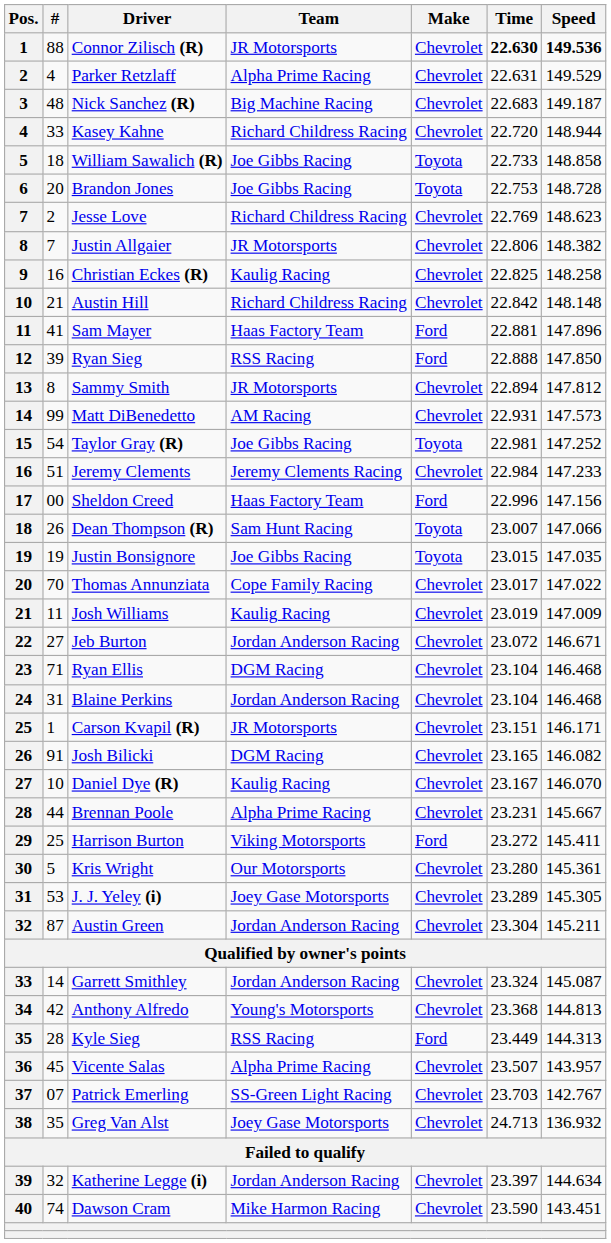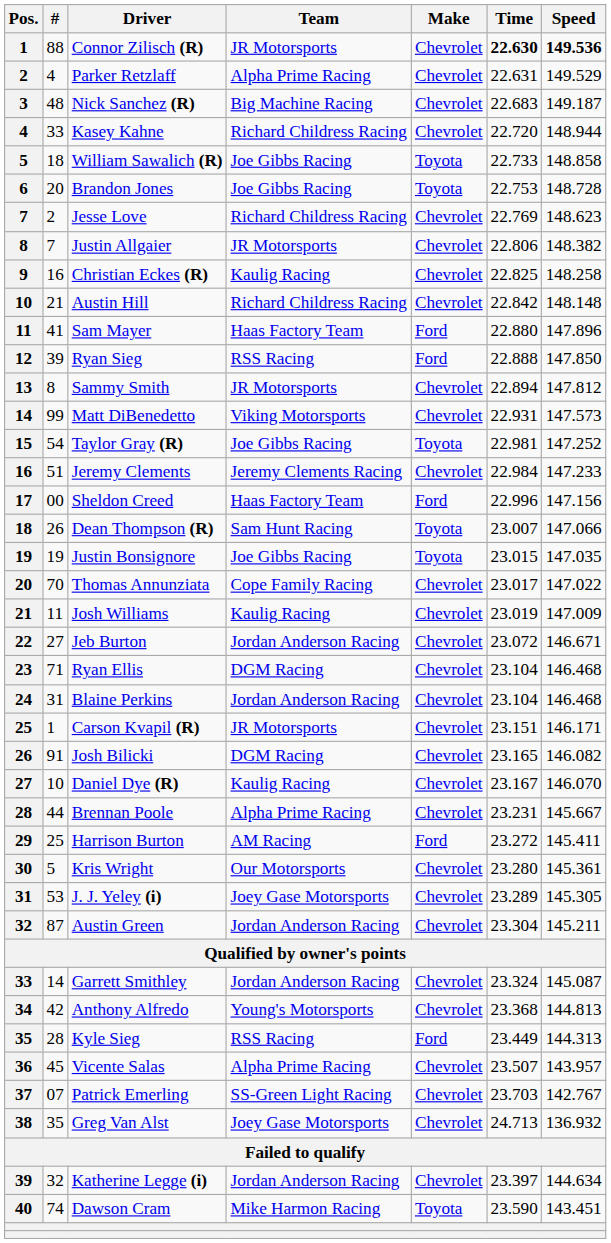 <table class="wikitable" style="font-size:95%">
 <tr>
 <th>Pos.</th>
 <th>#</th>
 <th>Driver</th>
 <th>Team</th>
 <th>Make</th>
 <th>Time</th>
 <th>Speed</th>
 </tr>
 <tr>
 <th>1</th>
 <td>88</td>
 <td><a href='#'>Connor Zilisch</a> <strong>(R)</strong></td>
 <td><a href='#'>JR Motorsports</a></td>
 <td><a href='#'>Chevrolet</a></td>
 <td><strong>22.630</strong></td>
 <td><strong>149.536</strong></td>
 </tr>
 <tr>
 <th>2</th>
 <td>4</td>
 <td><a href='#'>Parker Retzlaff</a></td>
 <td><a href='#'>Alpha Prime Racing</a></td>
 <td><a href='#'>Chevrolet</a></td>
 <td>22.631</td>
 <td>149.529</td>
 </tr>
 <tr>
 <th>3</th>
 <td>48</td>
 <td><a href='#'>Nick Sanchez</a> <strong>(R)</strong></td>
 <td><a href='#'>Big Machine Racing</a></td>
 <td><a href='#'>Chevrolet</a></td>
 <td>22.683</td>
 <td>149.187</td>
 </tr>
 <tr>
 <th>4</th>
 <td>33</td>
 <td><a href='#'>Kasey Kahne</a></td>
 <td><a href='#'>Richard Childress Racing</a></td>
 <td><a href='#'>Chevrolet</a></td>
 <td>22.720</td>
 <td>148.944</td>
 </tr>
 <tr>
 <th>5</th>
 <td>18</td>
 <td><a href='#'>William Sawalich</a> <strong>(R)</strong></td>
 <td><a href='#'>Joe Gibbs Racing</a></td>
 <td><a href='#'>Toyota</a></td>
 <td>22.733</td>
 <td>148.858</td>
 </tr>
 <tr>
 <th>6</th>
 <td>20</td>
 <td><a href='#'>Brandon Jones</a></td>
 <td nowrap=""><a href='#'>Joe Gibbs Racing</a></td>
 <td><a href='#'>Toyota</a></td>
 <td>22.753</td>
 <td>148.728</td>
 </tr>
 <tr>
 <th>7</th>
 <td>2</td>
 <td><a href='#'>Jesse Love</a></td>
 <td><a href='#'>Richard Childress Racing</a></td>
 <td><a href='#'>Chevrolet</a></td>
 <td>22.769</td>
 <td>148.623</td>
 </tr>
 <tr>
 <th>8</th>
 <td>7</td>
 <td><a href='#'>Justin Allgaier</a></td>
 <td><a href='#'>JR Motorsports</a></td>
 <td><a href='#'>Chevrolet</a></td>
 <td>22.806</td>
 <td>148.382</td>
 </tr>
 <tr>
 <th>9</th>
 <td>16</td>
 <td><a href='#'>Christian Eckes</a> <strong>(R)</strong></td>
 <td><a href='#'>Kaulig Racing</a></td>
 <td><a href='#'>Chevrolet</a></td>
 <td>22.825</td>
 <td>148.258</td>
 </tr>
 <tr>
 <th>10</th>
 <td>21</td>
 <td><a href='#'>Austin Hill</a></td>
 <td><a href='#'>Richard Childress Racing</a></td>
 <td><a href='#'>Chevrolet</a></td>
 <td>22.842</td>
 <td>148.148</td>
 </tr>
 <tr>
 <th>11</th>
 <td>41</td>
 <td><a href='#'>Sam Mayer</a></td>
 <td><a href='#'>Haas Factory Team</a></td>
 <td><a href='#'>Ford</a></td>
-<td>22.881</td>
+<td>22.880</td>
 <td>147.896</td>
 </tr>
 <tr>
 <th>12</th>
 <td>39</td>
 <td><a href='#'>Ryan Sieg</a></td>
 <td><a href='#'>RSS Racing</a></td>
 <td><a href='#'>Ford</a></td>
 <td>22.888</td>
 <td>147.850</td>
 </tr>
 <tr>
 <th>13</th>
 <td>8</td>
 <td><a href='#'>Sammy Smith</a></td>
 <td><a href='#'>JR Motorsports</a></td>
 <td><a href='#'>Chevrolet</a></td>
 <td>22.894</td>
 <td>147.812</td>
 </tr>
 <tr>
 <th>14</th>
 <td>99</td>
 <td><a href='#'>Matt DiBenedetto</a></td>
-<td><a href='#'>AM Racing</a></td>
+<td><a href='#'>Viking Motorsports</a></td>
 <td><a href='#'>Chevrolet</a></td>
 <td>22.931</td>
 <td>147.573</td>
 </tr>
 <tr>
 <th>15</th>
 <td>54</td>
 <td><a href='#'>Taylor Gray</a> <strong>(R)</strong></td>
 <td><a href='#'>Joe Gibbs Racing</a></td>
 <td><a href='#'>Toyota</a></td>
 <td>22.981</td>
 <td>147.252</td>
 </tr>
 <tr>
 <th>16</th>
 <td>51</td>
 <td><a href='#'>Jeremy Clements</a></td>
 <td><a href='#'>Jeremy Clements Racing</a></td>
 <td><a href='#'>Chevrolet</a></td>
 <td>22.984</td>
 <td>147.233</td>
 </tr>
 <tr>
 <th>17</th>
 <td>00</td>
 <td nowrap=""><a href='#'>Sheldon Creed</a></td>
 <td><a href='#'>Haas Factory Team</a></td>
 <td><a href='#'>Ford</a></td>
 <td>22.996</td>
 <td>147.156</td>
 </tr>
 <tr>
 <th>18</th>
 <td>26</td>
 <td><a href='#'>Dean Thompson</a> <strong>(R)</strong></td>
 <td><a href='#'>Sam Hunt Racing</a></td>
 <td><a href='#'>Toyota</a></td>
 <td>23.007</td>
 <td>147.066</td>
 </tr>
 <tr>
 <th>19</th>
 <td>19</td>
 <td><a href='#'>Justin Bonsignore</a></td>
 <td><a href='#'>Joe Gibbs Racing</a></td>
 <td><a href='#'>Toyota</a></td>
 <td>23.015</td>
 <td>147.035</td>
 </tr>
 <tr>
 <th>20</th>
 <td>70</td>
 <td><a href='#'>Thomas Annunziata</a></td>
 <td><a href='#'>Cope Family Racing</a></td>
 <td><a href='#'>Chevrolet</a></td>
 <td>23.017</td>
 <td>147.022</td>
 </tr>
 <tr>
 <th>21</th>
 <td>11</td>
 <td><a href='#'>Josh Williams</a></td>
 <td><a href='#'>Kaulig Racing</a></td>
 <td><a href='#'>Chevrolet</a></td>
 <td>23.019</td>
 <td>147.009</td>
 </tr>
 <tr>
 <th>22</th>
 <td>27</td>
 <td><a href='#'>Jeb Burton</a></td>
 <td nowrap=""><a href='#'>Jordan Anderson Racing</a></td>
 <td><a href='#'>Chevrolet</a></td>
 <td>23.072</td>
 <td>146.671</td>
 </tr>
 <tr>
 <th>23</th>
 <td>71</td>
 <td><a href='#'>Ryan Ellis</a></td>
 <td><a href='#'>DGM Racing</a></td>
 <td><a href='#'>Chevrolet</a></td>
 <td>23.104</td>
 <td>146.468</td>
 </tr>
 <tr>
 <th>24</th>
 <td>31</td>
 <td><a href='#'>Blaine Perkins</a></td>
 <td><a href='#'>Jordan Anderson Racing</a></td>
 <td><a href='#'>Chevrolet</a></td>
 <td>23.104</td>
 <td>146.468</td>
 </tr>
 <tr>
 <th>25</th>
 <td>1</td>
 <td><a href='#'>Carson Kvapil</a> <strong>(R)</strong></td>
 <td><a href='#'>JR Motorsports</a></td>
 <td><a href='#'>Chevrolet</a></td>
 <td>23.151</td>
 <td>146.171</td>
 </tr>
 <tr>
 <th>26</th>
 <td>91</td>
 <td><a href='#'>Josh Bilicki</a></td>
 <td><a href='#'>DGM Racing</a></td>
 <td><a href='#'>Chevrolet</a></td>
 <td>23.165</td>
 <td>146.082</td>
 </tr>
 <tr>
 <th>27</th>
 <td>10</td>
 <td><a href='#'>Daniel Dye</a> <strong>(R)</strong></td>
 <td><a href='#'>Kaulig Racing</a></td>
 <td><a href='#'>Chevrolet</a></td>
 <td>23.167</td>
 <td>146.070</td>
 </tr>
 <tr>
 <th>28</th>
 <td>44</td>
 <td><a href='#'>Brennan Poole</a></td>
 <td><a href='#'>Alpha Prime Racing</a></td>
 <td><a href='#'>Chevrolet</a></td>
 <td>23.231</td>
 <td>145.667</td>
 </tr>
 <tr>
 <th>29</th>
 <td>25</td>
 <td><a href='#'>Harrison Burton</a></td>
-<td><a href='#'>Viking Motorsports</a></td>
+<td><a href='#'>AM Racing</a></td>
 <td><a href='#'>Ford</a></td>
 <td>23.272</td>
 <td>145.411</td>
 </tr>
 <tr>
 <th>30</th>
 <td>5</td>
 <td><a href='#'>Kris Wright</a></td>
 <td><a href='#'>Our Motorsports</a></td>
 <td><a href='#'>Chevrolet</a></td>
 <td>23.280</td>
 <td>145.361</td>
 </tr>
 <tr>
 <th>31</th>
 <td>53</td>
 <td><a href='#'>J. J. Yeley</a> <strong>(i)</strong></td>
 <td><a href='#'>Joey Gase Motorsports</a></td>
 <td><a href='#'>Chevrolet</a></td>
 <td>23.289</td>
 <td>145.305</td>
 </tr>
 <tr>
 <th>32</th>
 <td>87</td>
 <td><a href='#'>Austin Green</a></td>
 <td><a href='#'>Jordan Anderson Racing</a></td>
 <td><a href='#'>Chevrolet</a></td>
 <td>23.304</td>
 <td>145.211</td>
 </tr>
 <tr>
 <th colspan="7">Qualified by owner's points</th>
 </tr>
 <tr>
 <th>33</th>
 <td>14</td>
 <td><a href='#'>Garrett Smithley</a></td>
 <td><a href='#'>Jordan Anderson Racing</a></td>
 <td><a href='#'>Chevrolet</a></td>
 <td>23.324</td>
 <td>145.087</td>
 </tr>
 <tr>
 <th>34</th>
 <td>42</td>
 <td><a href='#'>Anthony Alfredo</a></td>
 <td><a href='#'>Young's Motorsports</a></td>
 <td><a href='#'>Chevrolet</a></td>
 <td>23.368</td>
 <td>144.813</td>
 </tr>
 <tr>
 <th>35</th>
 <td>28</td>
 <td><a href='#'>Kyle Sieg</a></td>
 <td><a href='#'>RSS Racing</a></td>
 <td><a href='#'>Ford</a></td>
 <td>23.449</td>
 <td>144.313</td>
 </tr>
 <tr>
 <th>36</th>
 <td>45</td>
 <td><a href='#'>Vicente Salas</a></td>
 <td><a href='#'>Alpha Prime Racing</a></td>
 <td><a href='#'>Chevrolet</a></td>
 <td>23.507</td>
 <td>143.957</td>
 </tr>
 <tr>
 <th>37</th>
 <td>07</td>
 <td><a href='#'>Patrick Emerling</a></td>
 <td><a href='#'>SS-Green Light Racing</a></td>
 <td><a href='#'>Chevrolet</a></td>
 <td>23.703</td>
 <td>142.767</td>
 </tr>
 <tr>
 <th>38</th>
 <td>35</td>
 <td><a href='#'>Greg Van Alst</a></td>
 <td><a href='#'>Joey Gase Motorsports</a></td>
 <td><a href='#'>Chevrolet</a></td>
 <td>24.713</td>
 <td>136.932</td>
 </tr>
 <tr>
 <th colspan="7">Failed to qualify</th>
 </tr>
 <tr>
 <th>39</th>
 <td>32</td>
 <td><a href='#'>Katherine Legge</a> <strong>(i)</strong></td>
 <td><a href='#'>Jordan Anderson Racing</a></td>
 <td><a href='#'>Chevrolet</a></td>
 <td>23.397</td>
 <td>144.634</td>
 </tr>
 <tr>
 <th>40</th>
 <td>74</td>
 <td><a href='#'>Dawson Cram</a></td>
 <td><a href='#'>Mike Harmon Racing</a></td>
-<td><a href='#'>Chevrolet</a></td>
+<td><a href='#'>Toyota</a></td>
 <td>23.590</td>
 <td>143.451</td>
 </tr>
 <tr>
 <th colspan="7"></th>
 </tr>
 <tr>
 <th colspan="7"></th>
 </tr>
 </table>
